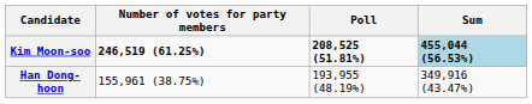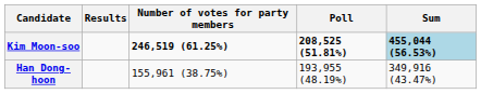 <table class="wikitable plainrowheaders defaultcenter">
 <tr>
 <th scope="col">Candidate</th>
+<th scope="col">Results</th>
 <th scope="col">Number of votes for party members</th>
 <th scope="col">Poll</th>
 <th scope="col">Sum</th>
 </tr>
 <tr>
 <th scope="row"><a href='#'>Kim Moon-soo</a></th>
+<td></td>
 <td><strong>246,519 (61.25%)</strong></td>
 <td><strong>208,525 (51.81%)</strong></td>
 <td style="background: lightblue;"><strong>455,044 (56.53%)</strong></td>
 </tr>
 <tr>
 <th scope="row"><a href='#'>Han Dong-hoon</a></th>
+<td></td>
 <td>155,961 (38.75%)</td>
 <td>193,955 (48.19%)</td>
 <td>349,916 (43.47%)</td>
 </tr>
 </table>
